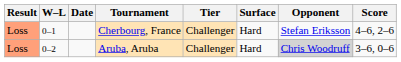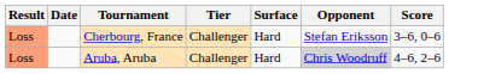 <table class="sortable wikitable">
 <tr>
 <th>Result</th>
-<th class="unsortable">W–L</th>
 <th>Date</th>
 <th>Tournament</th>
 <th>Tier</th>
 <th>Surface</th>
 <th>Opponent</th>
 <th class="unsortable">Score</th>
 </tr>
 <tr>
 <td style="background:#ffa07a;">Loss</td>
-<td><small>0–1</small></td>
 <td></td>
 <td style="background:moccasin;"><a href='#'>Cherbourg</a>, France</td>
 <td style="background:moccasin;">Challenger</td>
 <td>Hard</td>
 <td> <a href='#'>Stefan Eriksson</a></td>
-<td>4–6, 2–6</td>
+<td>3–6, 0–6</td>
 </tr>
 <tr>
 <td style="background:#ffa07a;">Loss</td>
-<td><small>0–2</small></td>
 <td></td>
 <td style="background:moccasin;"><a href='#'>Aruba</a>, Aruba</td>
 <td style="background:moccasin;">Challenger</td>
 <td>Hard</td>
 <td style="background: lightgrey;"> <a href='#'>Chris Woodruff</a></td>
-<td>3–6, 0–6</td>
+<td>4–6, 2–6</td>
 </tr>
 </table>
